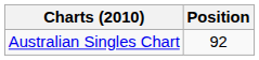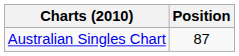 <table class="wikitable sortable">
 <tr>
 <th scope="col">Charts (2010)</th>
 <th scope="col">Position</th>
 </tr>
 <tr>
 <td><a href='#'>Australian Singles Chart</a></td>
-<td style="text-align:center;">92</td>
+<td style="text-align:center;">87</td>
 </tr>
 </table>
